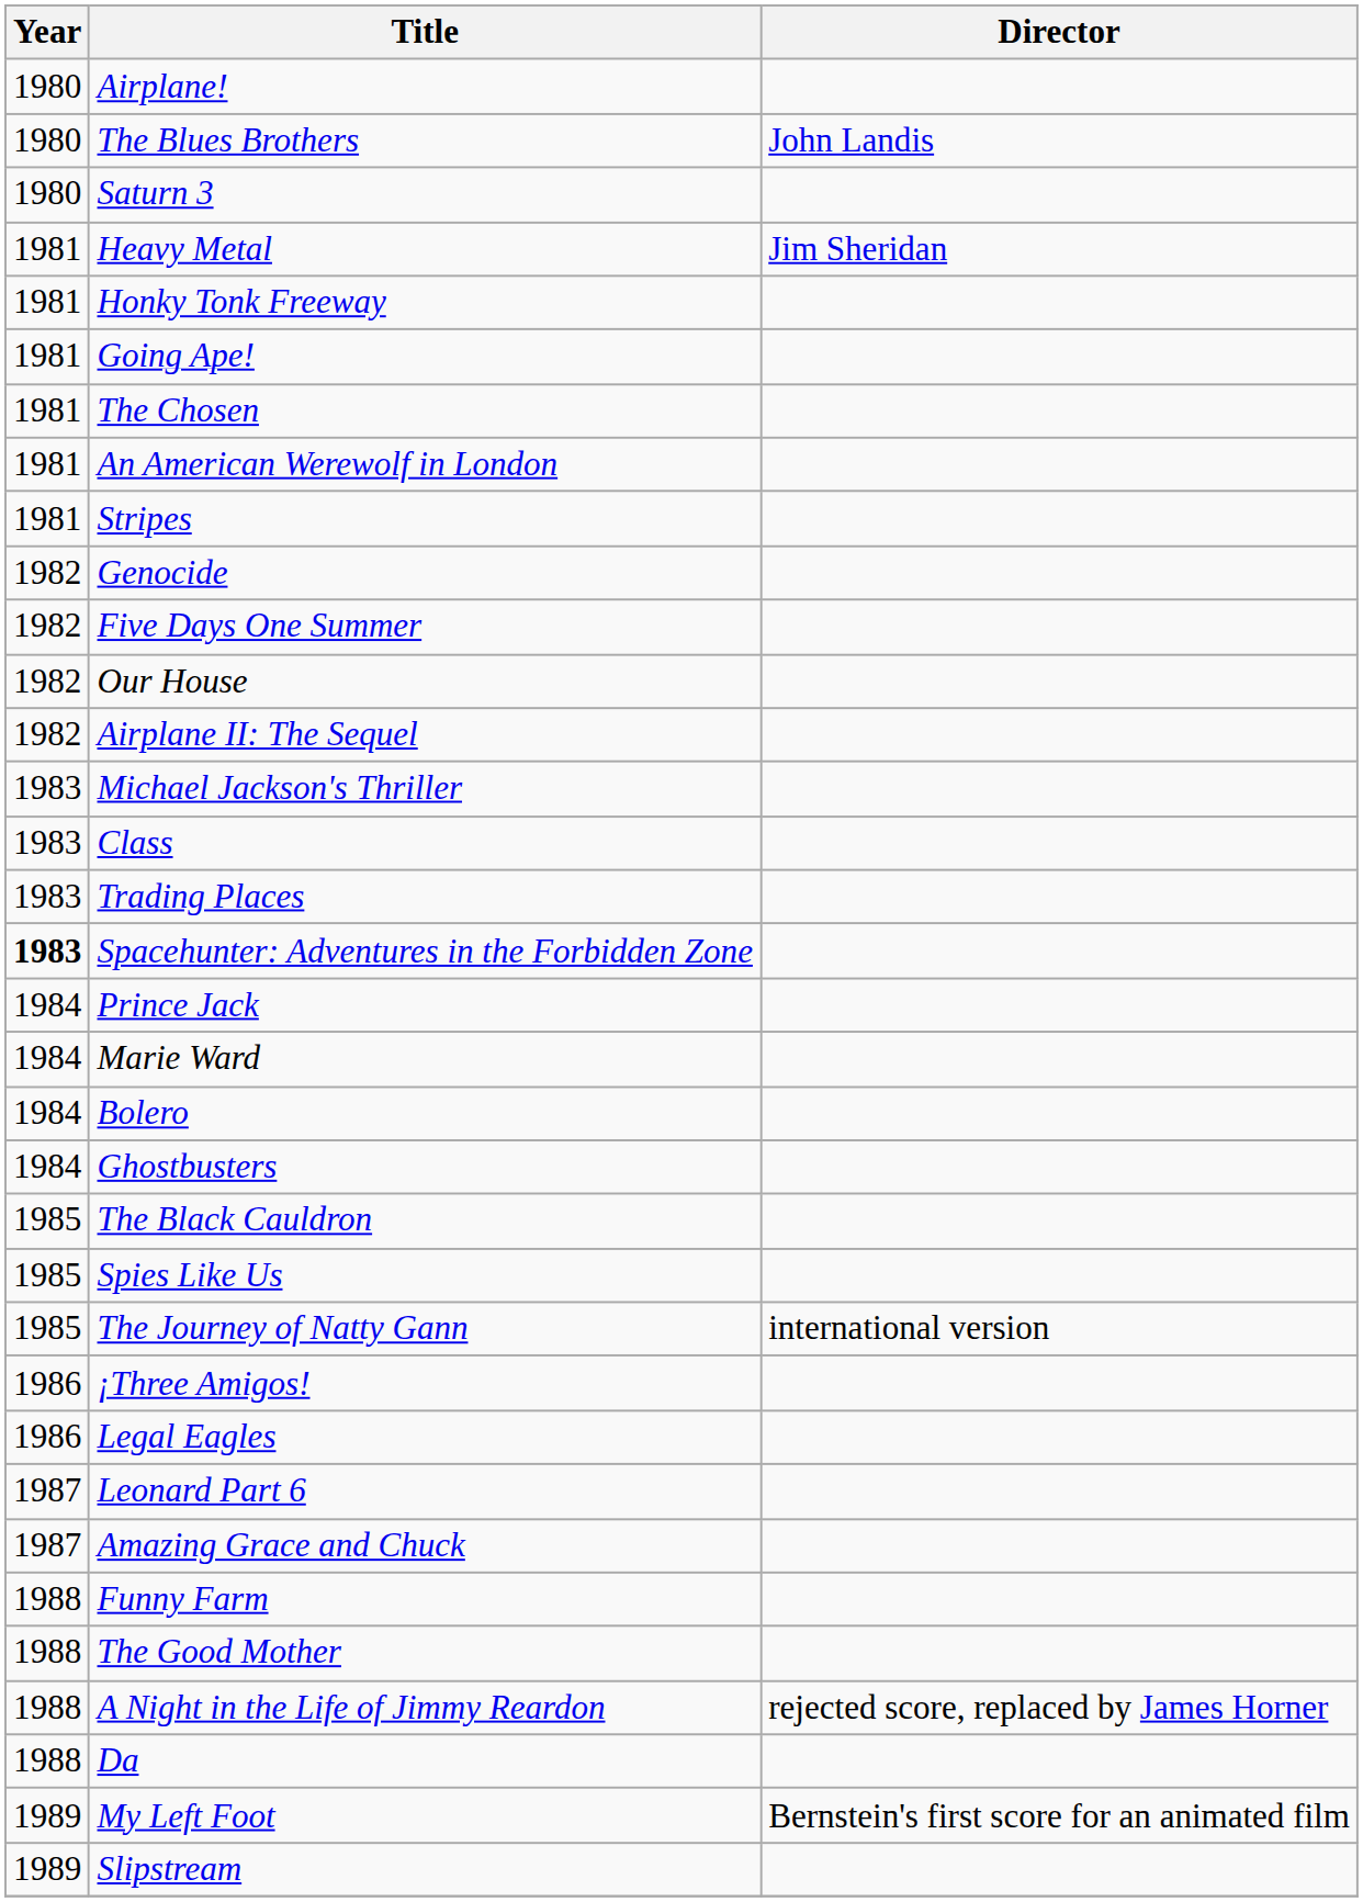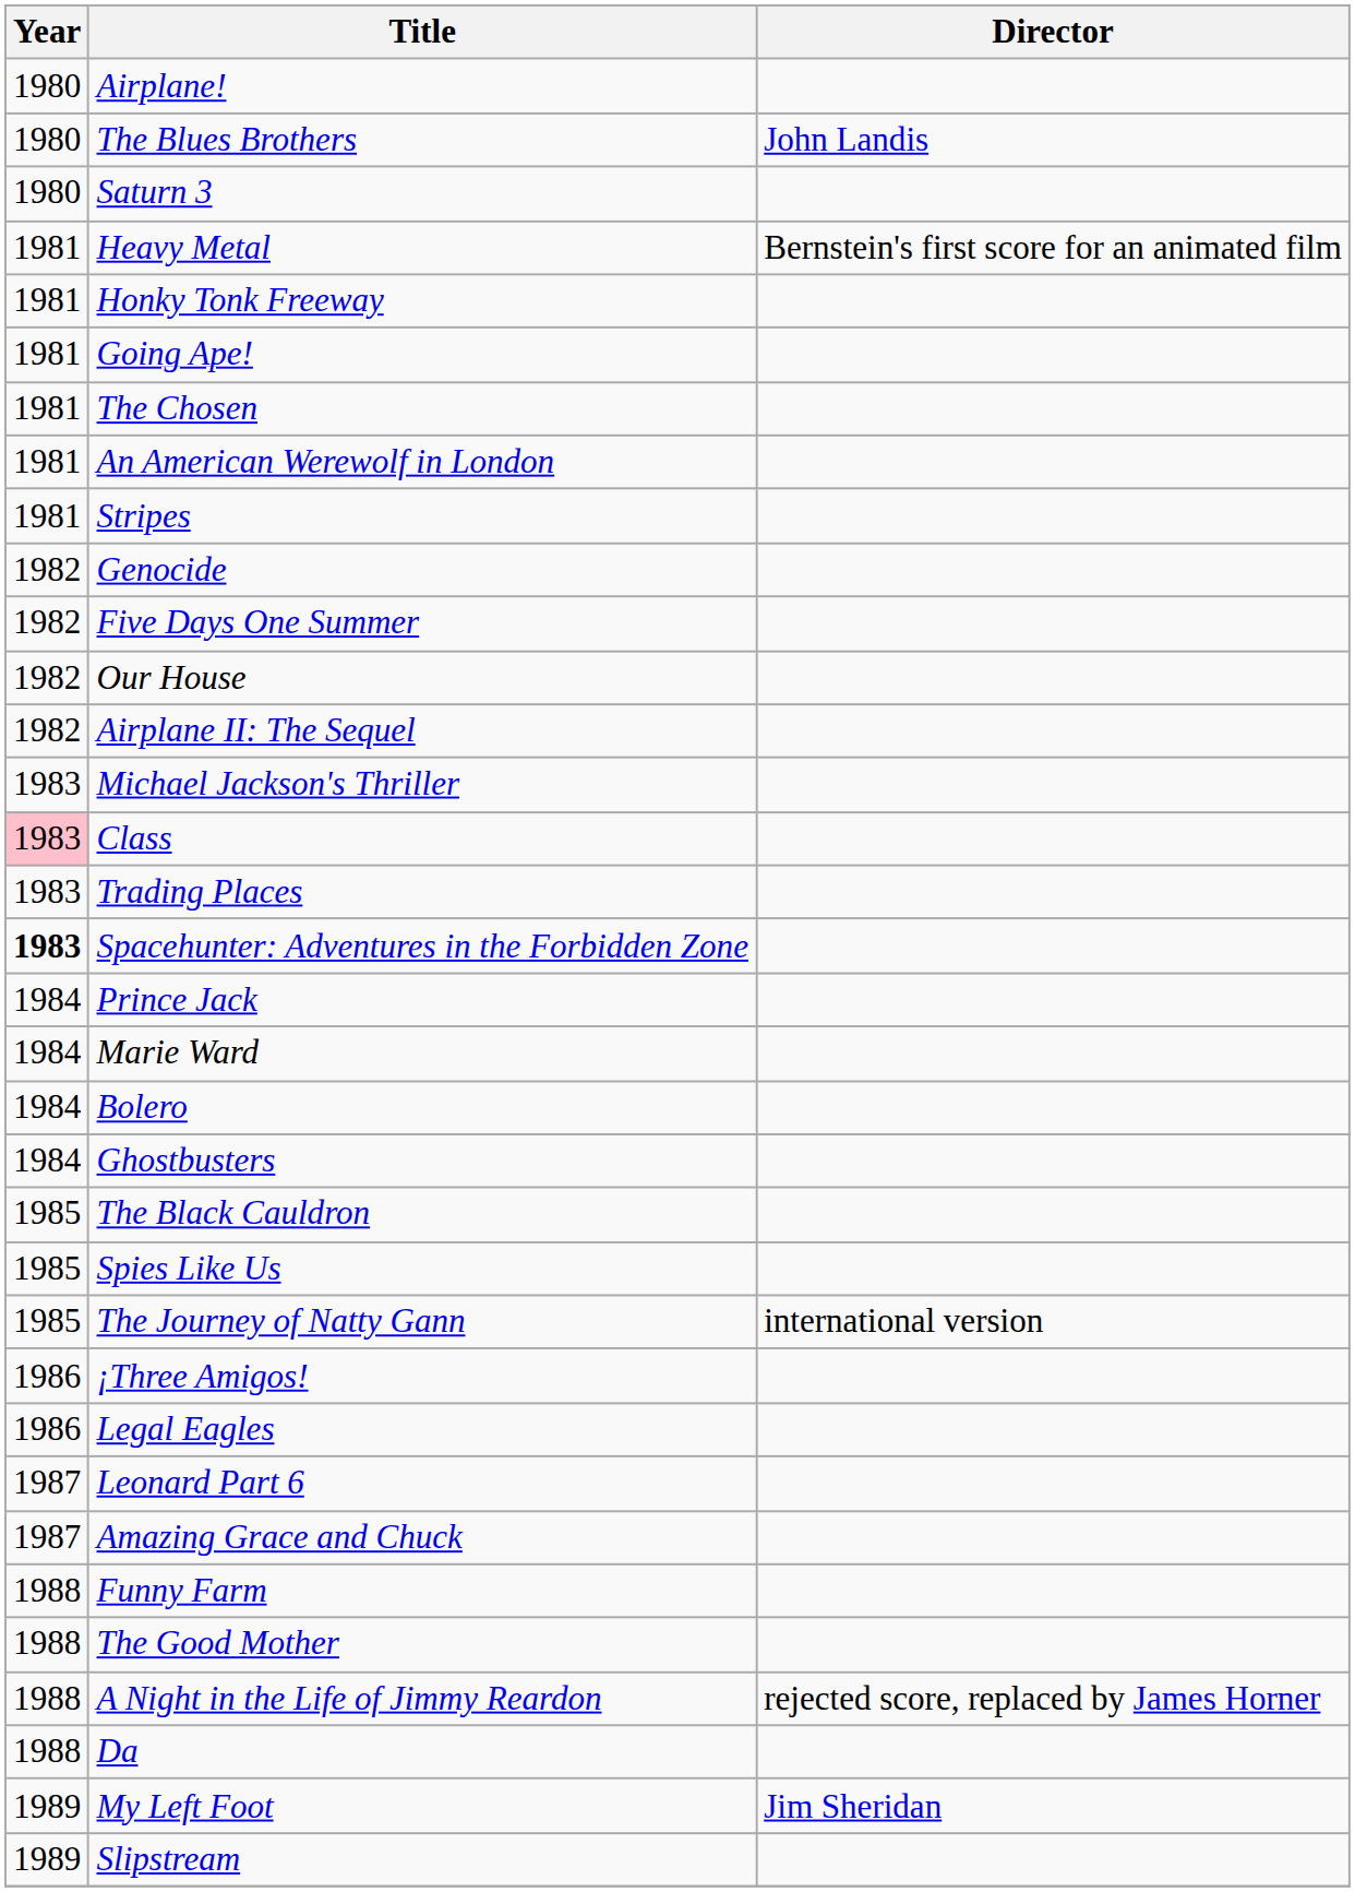 <table class="wikitable unsortable">
 <tr>
 <th>Year</th>
 <th>Title</th>
 <th>Director</th>
 </tr>
 <tr>
 <td>1980</td>
 <td><em><a href='#'>Airplane!</a></em></td>
 <td></td>
 </tr>
 <tr>
 <td>1980</td>
 <td><em><a href='#'>The Blues Brothers</a></em></td>
 <td><a href='#'>John Landis</a></td>
 </tr>
 <tr>
 <td>1980</td>
 <td><em><a href='#'>Saturn 3</a></em></td>
 <td></td>
 </tr>
 <tr>
 <td>1981</td>
 <td><em><a href='#'>Heavy Metal</a></em></td>
-<td><a href='#'>Jim Sheridan</a></td>
+<td>Bernstein's first score for an animated film</td>
 </tr>
 <tr>
 <td>1981</td>
 <td><em><a href='#'>Honky Tonk Freeway</a></em></td>
 <td></td>
 </tr>
 <tr>
 <td>1981</td>
 <td><em><a href='#'>Going Ape!</a></em></td>
 <td></td>
 </tr>
 <tr>
 <td>1981</td>
 <td><em><a href='#'>The Chosen</a></em></td>
 <td></td>
 </tr>
 <tr>
 <td>1981</td>
 <td><em><a href='#'>An American Werewolf in London</a></em></td>
 <td></td>
 </tr>
 <tr>
 <td>1981</td>
 <td><em><a href='#'>Stripes</a></em></td>
 <td></td>
 </tr>
 <tr>
 <td>1982</td>
 <td><em><a href='#'>Genocide</a></em></td>
 <td></td>
 </tr>
 <tr>
 <td>1982</td>
 <td><em><a href='#'>Five Days One Summer</a></em></td>
 <td></td>
 </tr>
 <tr>
 <td>1982</td>
 <td><em>Our House</em></td>
 <td></td>
 </tr>
 <tr>
 <td>1982</td>
 <td><em><a href='#'>Airplane II: The Sequel</a></em></td>
 <td></td>
 </tr>
 <tr>
 <td>1983</td>
 <td><em><a href='#'>Michael Jackson's Thriller</a></em></td>
 <td></td>
 </tr>
 <tr>
-<td>1983</td>
+<td style="background: pink;">1983</td>
 <td><em><a href='#'>Class</a></em></td>
 <td></td>
 </tr>
 <tr>
 <td>1983</td>
 <td><em><a href='#'>Trading Places</a></em></td>
 <td></td>
 </tr>
 <tr>
 <td><strong>1983</strong></td>
 <td><em><a href='#'>Spacehunter: Adventures in the Forbidden Zone</a></em></td>
 <td></td>
 </tr>
 <tr>
 <td>1984</td>
 <td><em><a href='#'>Prince Jack</a></em></td>
 <td></td>
 </tr>
 <tr>
 <td>1984</td>
 <td><em>Marie Ward</em></td>
 <td></td>
 </tr>
 <tr>
 <td>1984</td>
 <td><em><a href='#'>Bolero</a></em></td>
 <td></td>
 </tr>
 <tr>
 <td>1984</td>
 <td><em><a href='#'>Ghostbusters</a></em></td>
 <td></td>
 </tr>
 <tr>
 <td>1985</td>
 <td><em><a href='#'>The Black Cauldron</a></em></td>
 <td></td>
 </tr>
 <tr>
 <td>1985</td>
 <td><em><a href='#'>Spies Like Us</a></em></td>
 <td></td>
 </tr>
 <tr>
 <td>1985</td>
 <td><em><a href='#'>The Journey of Natty Gann</a></em></td>
 <td>international version</td>
 </tr>
 <tr>
 <td>1986</td>
 <td><em><a href='#'>¡Three Amigos!</a></em></td>
 <td></td>
 </tr>
 <tr>
 <td>1986</td>
 <td><em><a href='#'>Legal Eagles</a></em></td>
 <td></td>
 </tr>
 <tr>
 <td>1987</td>
 <td><em><a href='#'>Leonard Part 6</a></em></td>
 <td></td>
 </tr>
 <tr>
 <td>1987</td>
 <td><em><a href='#'>Amazing Grace and Chuck</a></em></td>
 <td></td>
 </tr>
 <tr>
 <td>1988</td>
 <td><em><a href='#'>Funny Farm</a></em></td>
 <td></td>
 </tr>
 <tr>
 <td>1988</td>
 <td><em><a href='#'>The Good Mother</a></em></td>
 <td></td>
 </tr>
 <tr>
 <td>1988</td>
 <td><em><a href='#'>A Night in the Life of Jimmy Reardon</a></em></td>
 <td>rejected score, replaced by <a href='#'>James Horner</a></td>
 </tr>
 <tr>
 <td>1988</td>
 <td><em><a href='#'>Da</a></em></td>
 <td></td>
 </tr>
 <tr>
 <td>1989</td>
 <td><em><a href='#'>My Left Foot</a></em></td>
-<td>Bernstein's first score for an animated film</td>
+<td><a href='#'>Jim Sheridan</a></td>
 </tr>
 <tr>
 <td>1989</td>
 <td><em><a href='#'>Slipstream</a></em></td>
 <td></td>
 </tr>
 <tr>
 </tr>
 </table>
